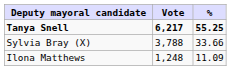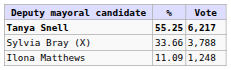 <table class="wikitable">
 <tr>
 <th style="background:#ddf; width:200px;">Deputy mayoral candidate</th>
+<th style="background:#ddf; width:30px;">%</th>
 <th style="background:#ddf; width:50px;">Vote</th>
-<th style="background:#ddf; width:30px;">%</th>
 </tr>
 <tr>
 <td><strong>Tanya Snell</strong></td>
+<td><strong>55.25</strong></td>
 <td><strong>6,217</strong></td>
-<td><strong>55.25</strong></td>
 </tr>
 <tr>
 <td>Sylvia Bray (X)</td>
+<td>33.66</td>
 <td>3,788</td>
-<td>33.66</td>
 </tr>
 <tr>
 <td>Ilona Matthews</td>
+<td>11.09</td>
 <td>1,248</td>
-<td>11.09</td>
 </tr>
 </table>
